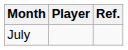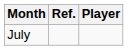 <table class="wikitable">
 <tr>
 <th>Month</th>
+<th>Ref.</th>
 <th>Player</th>
-<th>Ref.</th>
 </tr>
 <tr>
 <td>July</td>
 <td></td>
 <td></td>
 </tr>
 </table>
